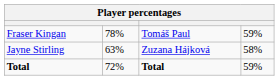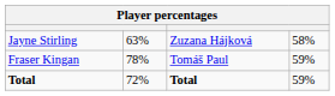 <table class="wikitable">
 <tr>
 <th colspan=4 width=400>Player percentages</th>
 </tr>
 <tr>
 <th colspan=2 width=200 style="white-space:nowrap;"></th>
 <th colspan=2 width=200 style="white-space:nowrap;"></th>
 </tr>
 <tr>
+<td><a href='#'>Jayne Stirling</a></td>
+<td>63%</td>
+<td><a href='#'>Zuzana Hájková</a></td>
+<td>58%</td>
+</tr>
+<tr>
 <td><a href='#'>Fraser Kingan</a></td>
 <td>78%</td>
 <td><a href='#'>Tomáš Paul</a></td>
 <td>59%</td>
-</tr>
-<tr>
-<td><a href='#'>Jayne Stirling</a></td>
-<td>63%</td>
-<td><a href='#'>Zuzana Hájková</a></td>
-<td>58%</td>
 </tr>
 <tr>
 <td><strong>Total</strong></td>
 <td>72%</td>
 <td><strong>Total</strong></td>
 <td>59%</td>
 </tr>
 </table>
